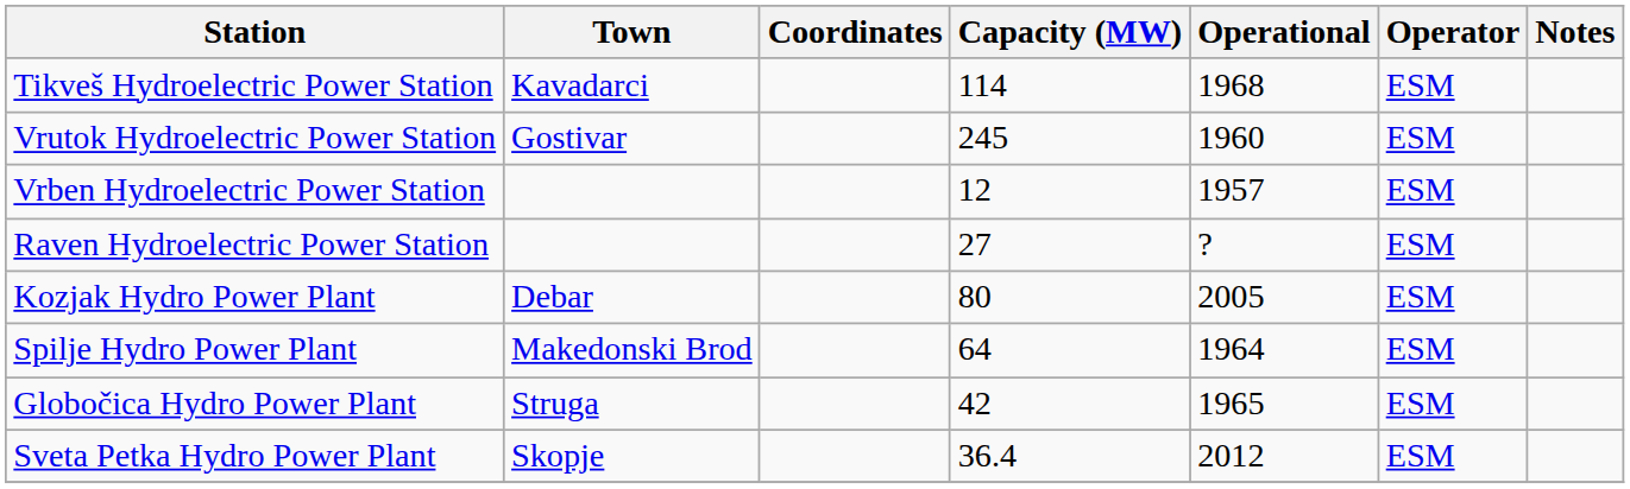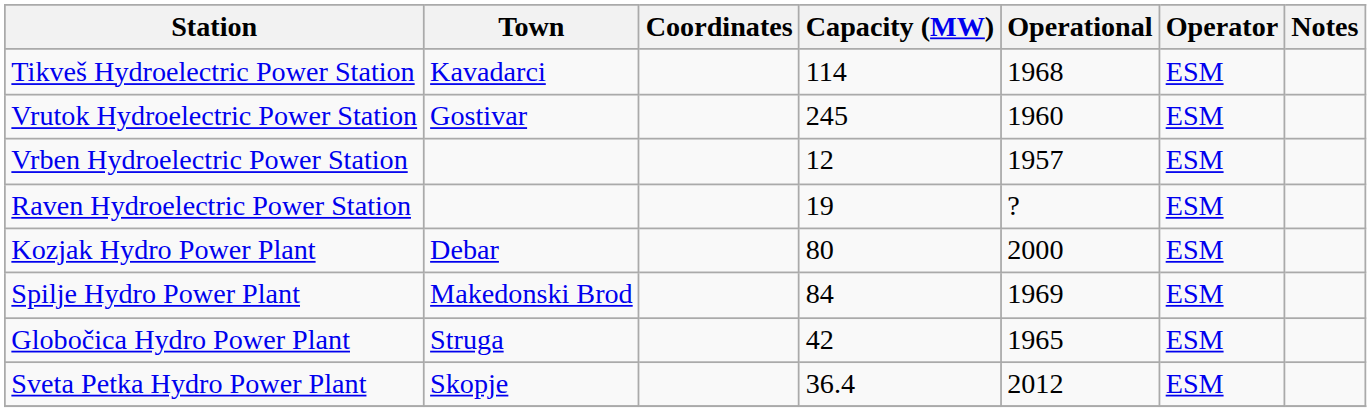 <table class="wikitable sortable">
 <tr>
 <th>Station</th>
 <th>Town</th>
 <th>Coordinates</th>
 <th>Capacity (<a href='#'>MW</a>)</th>
 <th>Operational</th>
 <th>Operator</th>
 <th>Notes</th>
 </tr>
 <tr>
 <td><a href='#'>Tikveš Hydroelectric Power Station</a></td>
 <td><a href='#'>Kavadarci</a></td>
 <td></td>
 <td>114</td>
 <td>1968</td>
 <td><a href='#'>ESM</a></td>
 <td></td>
 </tr>
 <tr>
 <td><a href='#'>Vrutok Hydroelectric Power Station</a></td>
 <td><a href='#'>Gostivar</a></td>
 <td></td>
 <td>245</td>
 <td>1960</td>
 <td><a href='#'>ESM</a></td>
 <td></td>
 </tr>
 <tr>
 <td><a href='#'>Vrben Hydroelectric Power Station</a></td>
 <td></td>
 <td></td>
 <td>12</td>
 <td>1957</td>
 <td><a href='#'>ESM</a></td>
 <td></td>
 </tr>
 <tr>
 <td><a href='#'>Raven Hydroelectric Power Station</a></td>
 <td></td>
 <td></td>
-<td>27</td>
+<td>19</td>
 <td>?</td>
 <td><a href='#'>ESM</a></td>
 <td></td>
 </tr>
 <tr>
 <td><a href='#'>Kozjak Hydro Power Plant</a></td>
 <td><a href='#'>Debar</a></td>
 <td></td>
 <td>80</td>
-<td>2005</td>
+<td>2000</td>
 <td><a href='#'>ESM</a></td>
 <td></td>
 </tr>
 <tr>
 <td><a href='#'>Spilje Hydro Power Plant</a></td>
 <td><a href='#'>Makedonski Brod</a></td>
 <td></td>
-<td>64</td>
-<td>1964</td>
+<td>84</td>
+<td>1969</td>
 <td><a href='#'>ESM</a></td>
 <td></td>
 </tr>
 <tr>
 <td><a href='#'>Globočica Hydro Power Plant</a></td>
 <td><a href='#'>Struga</a></td>
 <td></td>
 <td>42</td>
 <td>1965</td>
 <td><a href='#'>ESM</a></td>
 <td></td>
 </tr>
 <tr>
 <td><a href='#'>Sveta Petka Hydro Power Plant</a></td>
 <td><a href='#'>Skopje</a></td>
 <td></td>
 <td>36.4</td>
 <td>2012</td>
 <td><a href='#'>ESM</a></td>
 <td></td>
 </tr>
 <tr>
 </tr>
 </table>
